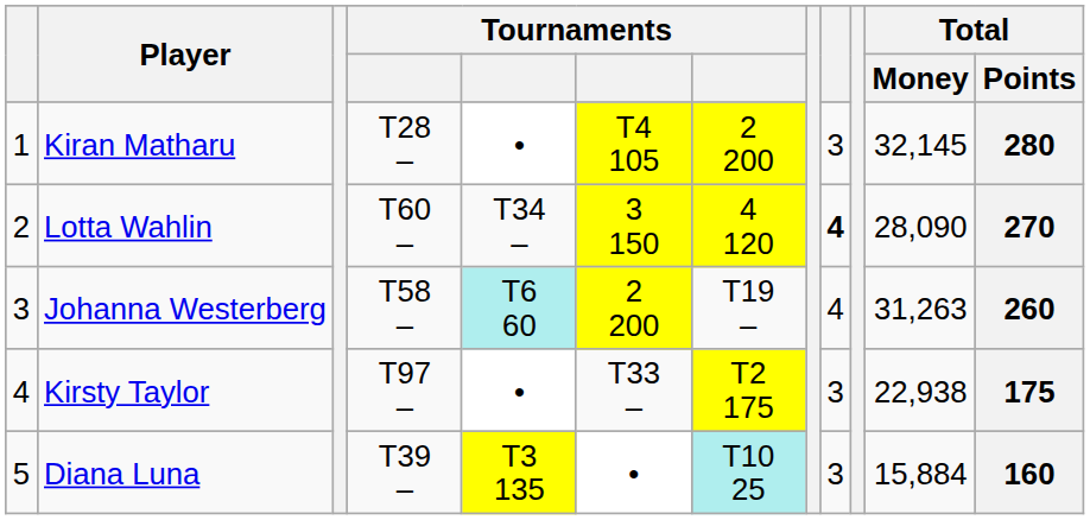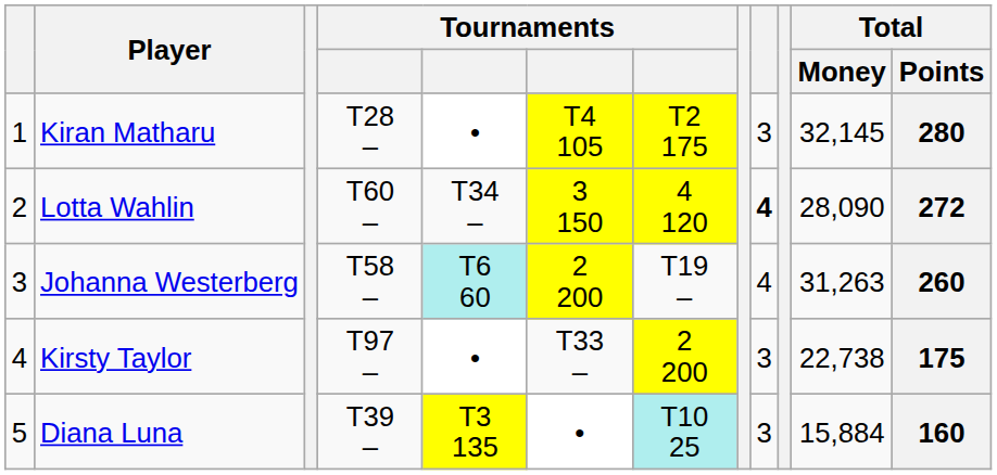 <table class=wikitable style=font-size:95%;text-align:center>
 <tr>
 <th rowspan=2></th>
 <th rowspan="2";>Player</th>
 <th rowspan="7"></th>
 <th colspan=4>Tournaments</th>
 <th rowspan="7"></th>
 <th rowspan=2></th>
 <th rowspan="7"></th>
 <th colspan=2>Total</th>
 </tr>
 <tr>
 <th style="width:50px;"></th>
 <th style="width:50px;"></th>
 <th style="width:50px;"></th>
 <th style="width:50px;"></th>
 <th>Money</th>
 <th>Points</th>
 </tr>
 <tr>
 <td>1</td>
 <td align="left"> <a href='#'>Kiran Matharu</a></td>
 <td>T28<br>–</td>
 <td style="background:white">•</td>
 <td style="background:yellow">T4<br>105</td>
-<td style="background:yellow">2<br>200</td>
+<td style="background:yellow">T2<br>175</td>
 <td>3</td>
 <td>32,145</td>
 <th>280</th>
 </tr>
 <tr>
 <td>2</td>
 <td align=left> <a href='#'>Lotta Wahlin</a></td>
 <td>T60<br>–</td>
 <td>T34<br>–</td>
 <td style="background:yellow">3<br>150</td>
 <td style="background:yellow">4<br>120</td>
 <td><strong>4</strong></td>
 <td>28,090</td>
-<th>270</th>
+<th>272</th>
 </tr>
 <tr>
 <td>3</td>
 <td align="left"> <a href='#'>Johanna Westerberg</a></td>
 <td>T58<br>–</td>
 <td style="background:#afeeee">T6<br>60</td>
 <td style="background:yellow">2<br>200</td>
 <td>T19<br>–</td>
 <td>4</td>
 <td>31,263</td>
 <th>260</th>
 </tr>
 <tr>
 <td>4</td>
 <td align="left"> <a href='#'>Kirsty Taylor</a></td>
 <td>T97<br>–</td>
 <td style="background:white">•</td>
 <td>T33<br>–</td>
-<td style="background:yellow">T2<br>175</td>
+<td style="background:yellow">2<br>200</td>
 <td>3</td>
-<td>22,938</td>
+<td>22,738</td>
 <th>175</th>
 </tr>
 <tr>
 <td>5</td>
 <td align="left"> <a href='#'>Diana Luna</a></td>
 <td>T39<br>–</td>
 <td style="background:yellow">T3<br>135</td>
 <td style="background:white">•</td>
 <td style="background:#afeeee">T10<br>25</td>
 <td>3</td>
 <td>15,884</td>
 <th>160</th>
 </tr>
 </table>
